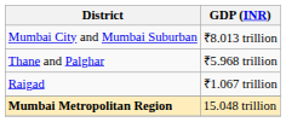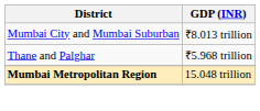 <table class="wikitable">
 <tr>
 <th>District</th>
 <th>GDP (<a href='#'>INR</a>)</th>
 </tr>
 <tr>
 <td><a href='#'>Mumbai City</a> and <a href='#'>Mumbai Suburban</a></td>
 <td>₹8.013 trillion</td>
 </tr>
 <tr>
 <td><a href='#'>Thane</a> and <a href='#'>Palghar</a></td>
 <td>₹5.968 trillion</td>
 </tr>
 <tr>
-<td><a href='#'>Raigad</a></td>
-<td>₹1.067 trillion</td>
-</tr>
-<tr>
 </tr>
 <tr style="background:#feb;">
 <td><strong>Mumbai Metropolitan Region</strong></td>
 <td>15.048 trillion</td>
 </tr>
 <tr>
 </tr>
 </table>
